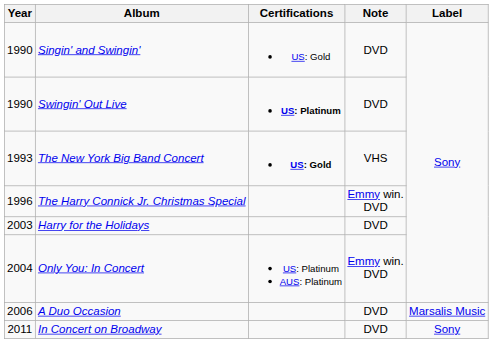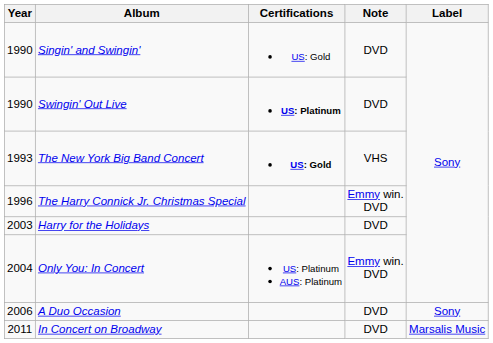 <table class="wikitable" style="text-align:center;">
 <tr>
 <th>Year</th>
 <th>Album</th>
 <th>Certifications</th>
 <th>Note</th>
 <th>Label</th>
 </tr>
 <tr>
 <td>1990</td>
 <td style="text-align:left;"><em><a href='#'>Singin' and Swingin'</a></em></td>
 <td><br><ul><li><small><a href='#'>US</a>: Gold</small></li></ul></td>
 <td>DVD</td>
 <td rowspan="6"><a href='#'>Sony</a></td>
 </tr>
 <tr>
 <td>1990</td>
 <td style="text-align:left;"><em><a href='#'>Swingin' Out Live</a></em></td>
 <td><strong><br><ul><li><small><a href='#'>US</a>: Platinum</small></li></ul></strong></td>
 <td>DVD</td>
 </tr>
 <tr>
 <td>1993</td>
 <td style="text-align:left;"><em><a href='#'>The New York Big Band Concert</a></em></td>
 <td><strong><br><ul><li><small><a href='#'>US</a>: Gold</small></li></ul></strong></td>
 <td>VHS</td>
 </tr>
 <tr>
 <td>1996</td>
 <td style="text-align:left;"><em><a href='#'>The Harry Connick Jr. Christmas Special</a></em></td>
 <td></td>
 <td><a href='#'>Emmy</a> win. <br>DVD</td>
 </tr>
 <tr>
 <td>2003</td>
 <td style="text-align:left;"><em><a href='#'>Harry for the Holidays</a></em></td>
 <td></td>
 <td>DVD</td>
 </tr>
 <tr>
 <td>2004</td>
 <td style="text-align:left;"><em><a href='#'>Only You: In Concert</a></em></td>
 <td><br><ul><li><small><a href='#'>US</a>: Platinum</small></li><li><small><a href='#'>AUS</a>: Platinum</small></li></ul></td>
 <td><a href='#'>Emmy</a> win. <br>DVD</td>
 </tr>
 <tr>
 <td>2006</td>
 <td style="text-align:left;"><em><a href='#'>A Duo Occasion</a></em></td>
 <td></td>
 <td>DVD</td>
-<td><a href='#'>Marsalis Music</a></td>
+<td><a href='#'>Sony</a></td>
 </tr>
 <tr>
 <td>2011</td>
 <td style="text-align:left;"><em><a href='#'>In Concert on Broadway</a></em></td>
 <td></td>
 <td>DVD</td>
-<td><a href='#'>Sony</a></td>
+<td><a href='#'>Marsalis Music</a></td>
 </tr>
 </table>
